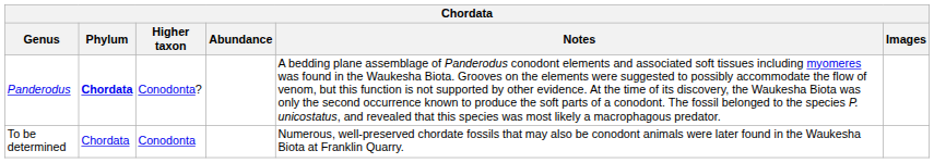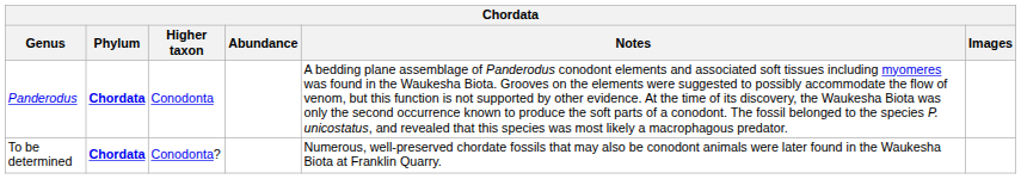 <table class="wikitable sortable" style="background:white; width:100%;">
 <tr>
 <th colspan="7" align="center">Chordata</th>
 </tr>
 <tr>
 <th>Genus</th>
 <th>Phylum</th>
 <th>Higher taxon</th>
 <th>Abundance</th>
 <th>Notes</th>
 <th>Images</th>
 </tr>
 <tr>
 <td><em><a href='#'>Panderodus</a></em></td>
 <td><strong><a href='#'>Chordata</a></strong></td>
-<td><a href='#'>Conodonta</a>?</td>
+<td><a href='#'>Conodonta</a></td>
 <td></td>
 <td>A bedding plane assemblage of <em>Panderodus</em> conodont elements and associated soft tissues including <a href='#'>myomeres</a> was found in the Waukesha Biota. Grooves on the elements were suggested to possibly accommodate the flow of venom, but this function is not supported by other evidence. At the time of its discovery, the Waukesha Biota was only the second occurrence known to produce the soft parts of a conodont. The fossil belonged to the species <em>P. unicostatus</em>, and revealed that this species was most likely a macrophagous predator.</td>
 <td></td>
 </tr>
 <tr>
 <td>To be determined</td>
-<td><a href='#'>Chordata</a></td>
-<td><a href='#'>Conodonta</a></td>
+<td><strong><a href='#'>Chordata</a></strong></td>
+<td><a href='#'>Conodonta</a>?</td>
 <td></td>
 <td>Numerous, well-preserved chordate fossils that may also be conodont animals were later found in the Waukesha Biota at Franklin Quarry.</td>
 <td></td>
 </tr>
 </table>
